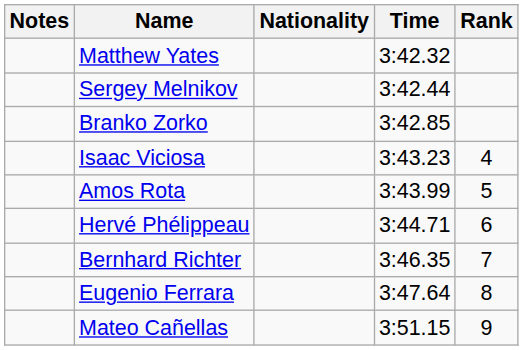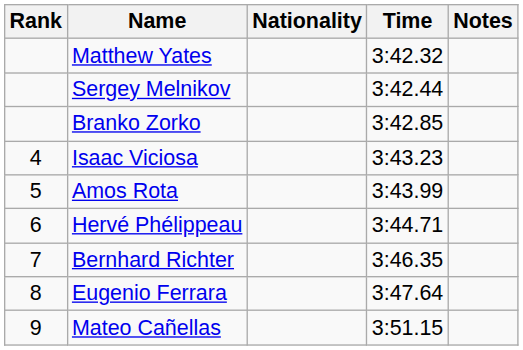 <table class="wikitable sortable" style="text-align:center">
 <tr>
-<th>Notes</th>
+<th>Rank</th>
 <th>Name</th>
 <th>Nationality</th>
 <th>Time</th>
-<th>Rank</th>
+<th>Notes</th>
 </tr>
 <tr>
 <td></td>
 <td align="left"><a href='#'>Matthew Yates</a></td>
 <td align=left></td>
 <td>3:42.32</td>
 <td></td>
 </tr>
 <tr>
 <td></td>
 <td align="left"><a href='#'>Sergey Melnikov</a></td>
 <td align=left></td>
 <td>3:42.44</td>
 <td></td>
 </tr>
 <tr>
 <td></td>
 <td align="left"><a href='#'>Branko Zorko</a></td>
 <td align=left></td>
 <td>3:42.85</td>
 <td></td>
 </tr>
 <tr>
-<td></td>
+<td>4</td>
 <td align="left"><a href='#'>Isaac Viciosa</a></td>
 <td align=left></td>
 <td>3:43.23</td>
-<td>4</td>
+<td></td>
 </tr>
 <tr>
-<td></td>
+<td>5</td>
 <td align="left"><a href='#'>Amos Rota</a></td>
 <td align=left></td>
 <td>3:43.99</td>
-<td>5</td>
+<td></td>
 </tr>
 <tr>
-<td></td>
+<td>6</td>
 <td align="left"><a href='#'>Hervé Phélippeau</a></td>
 <td align=left></td>
 <td>3:44.71</td>
-<td>6</td>
+<td></td>
 </tr>
 <tr>
-<td></td>
+<td>7</td>
 <td align="left"><a href='#'>Bernhard Richter</a></td>
 <td align=left></td>
 <td>3:46.35</td>
-<td>7</td>
+<td></td>
 </tr>
 <tr>
-<td></td>
+<td>8</td>
 <td align="left"><a href='#'>Eugenio Ferrara</a></td>
 <td align=left></td>
 <td>3:47.64</td>
-<td>8</td>
+<td></td>
 </tr>
 <tr>
-<td></td>
+<td>9</td>
 <td align="left"><a href='#'>Mateo Cañellas</a></td>
 <td align=left></td>
 <td>3:51.15</td>
-<td>9</td>
+<td></td>
 </tr>
 </table>
